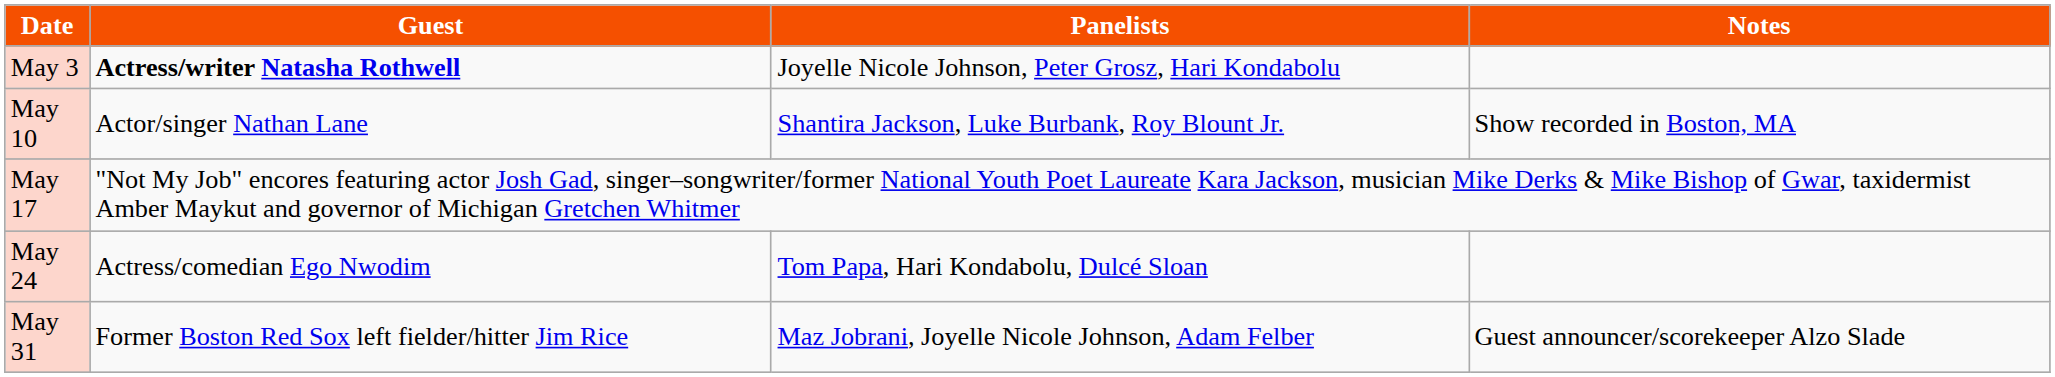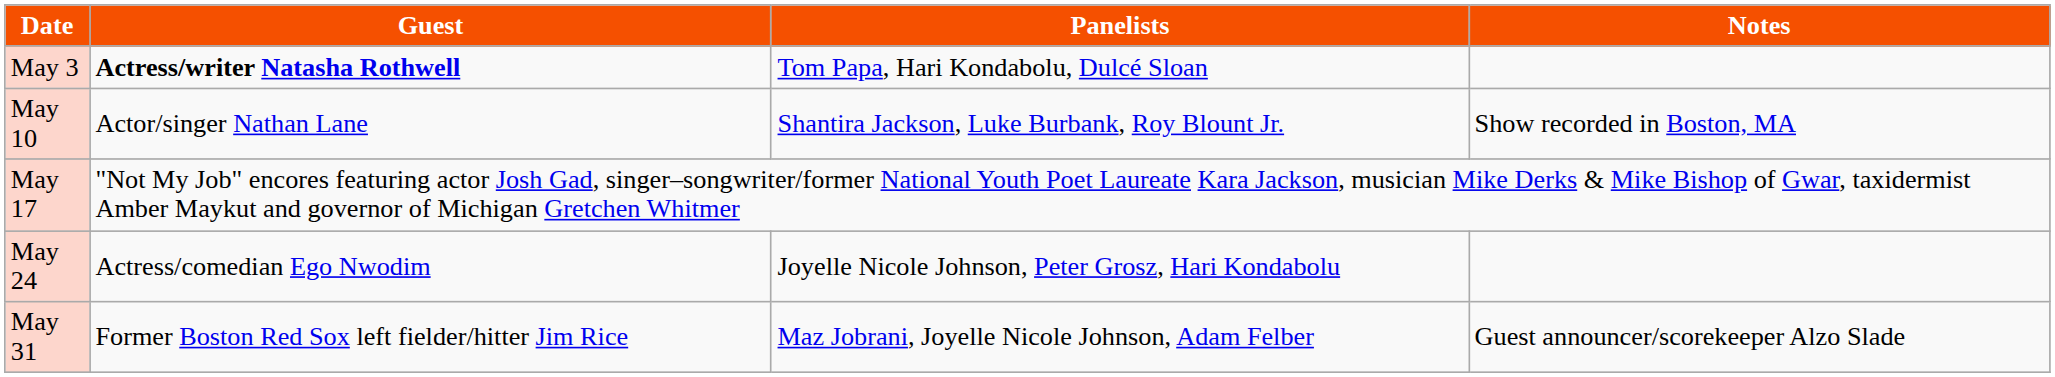 <table class="wikitable">
 <tr>
 <th style="background:#f55000;color:#FFFFFF;">Date</th>
 <th style="background:#f55000;color:#FFFFFF;">Guest</th>
 <th style="background:#f55000;color:#FFFFFF;">Panelists</th>
 <th style="background:#f55000;color:#FFFFFF;">Notes</th>
 </tr>
 <tr>
 <td style="background:#FDD6CC;color:#000000;">May 3</td>
 <td><strong>Actress/writer <a href='#'>Natasha Rothwell</a></strong></td>
-<td>Joyelle Nicole Johnson, <a href='#'>Peter Grosz</a>, <a href='#'>Hari Kondabolu</a></td>
+<td><a href='#'>Tom Papa</a>, Hari Kondabolu, <a href='#'>Dulcé Sloan</a></td>
 <td></td>
 </tr>
 <tr>
 <td style="background:#FDD6CC;color:#000000;">May 10</td>
 <td>Actor/singer <a href='#'>Nathan Lane</a></td>
 <td><a href='#'>Shantira Jackson</a>, <a href='#'>Luke Burbank</a>, <a href='#'>Roy Blount Jr.</a></td>
 <td>Show recorded in <a href='#'>Boston, MA</a> </td>
 </tr>
 <tr>
 <td style="background:#FDD6CC;color:#000000;">May 17</td>
 <td colspan=3>"Not My Job" encores featuring actor <a href='#'>Josh Gad</a>, singer–songwriter/former <a href='#'>National Youth Poet Laureate</a> <a href='#'>Kara Jackson</a>, musician <a href='#'>Mike Derks</a> & <a href='#'>Mike Bishop</a> of <a href='#'>Gwar</a>, taxidermist Amber Maykut and governor of Michigan <a href='#'>Gretchen Whitmer</a></td>
 </tr>
 <tr>
 <td style="background:#FDD6CC;color:#000000;">May 24</td>
 <td>Actress/comedian <a href='#'>Ego Nwodim</a></td>
-<td><a href='#'>Tom Papa</a>, Hari Kondabolu, <a href='#'>Dulcé Sloan</a></td>
+<td>Joyelle Nicole Johnson, <a href='#'>Peter Grosz</a>, <a href='#'>Hari Kondabolu</a></td>
 <td></td>
 </tr>
 <tr>
 <td style="background:#FDD6CC;color:#000000;">May 31</td>
 <td>Former <a href='#'>Boston Red Sox</a> left fielder/hitter <a href='#'>Jim Rice</a></td>
 <td><a href='#'>Maz Jobrani</a>, Joyelle Nicole Johnson, <a href='#'>Adam Felber</a></td>
 <td>Guest announcer/scorekeeper Alzo Slade</td>
 </tr>
 </table>
